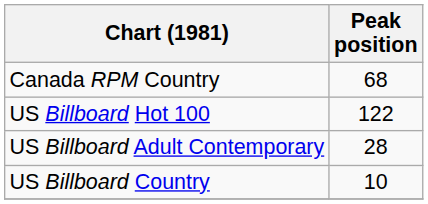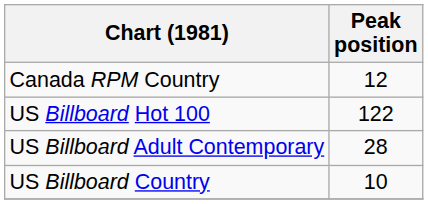 <table class="wikitable sortable">
 <tr>
 <th>Chart (1981)</th>
 <th>Peak<br>position</th>
 </tr>
 <tr>
 <td>Canada <em>RPM</em> Country</td>
-<td style="text-align:center;">68</td>
+<td style="text-align:center;">12</td>
 </tr>
 <tr>
 <td>US <em><a href='#'>Billboard</a></em> <a href='#'>Hot 100</a></td>
 <td style="text-align:center;">122</td>
 </tr>
 <tr>
 <td>US <em>Billboard</em> <a href='#'>Adult Contemporary</a></td>
 <td style="text-align:center;">28</td>
 </tr>
 <tr>
 <td>US <em>Billboard</em> <a href='#'>Country</a></td>
 <td style="text-align:center;">10</td>
 </tr>
 <tr>
 </tr>
 </table>
